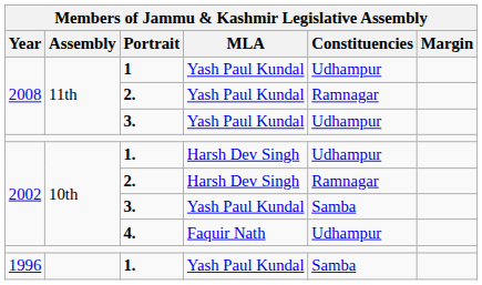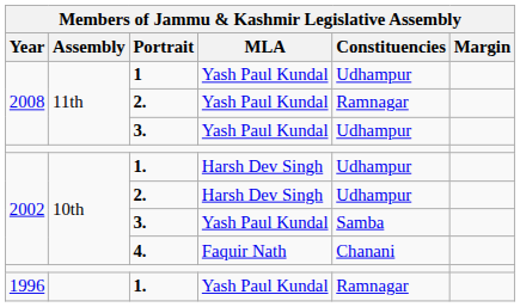 <table class="wikitable">
 <tr>
 <th colspan="6">Members of Jammu & Kashmir Legislative Assembly</th>
 </tr>
 <tr>
 <th>Year</th>
 <th>Assembly</th>
 <th>Portrait</th>
 <th>MLA</th>
 <th>Constituencies</th>
 <th>Margin</th>
 </tr>
 <tr>
 <td rowspan="3"><a href='#'>2008</a></td>
 <td rowspan="3">11th</td>
 <td><strong>1</strong></td>
 <td><a href='#'>Yash Paul Kundal</a></td>
 <td><a href='#'>Udhampur</a></td>
 <td></td>
 </tr>
 <tr>
 <td><strong>2.</strong></td>
 <td><a href='#'>Yash Paul Kundal</a></td>
 <td><a href='#'>Ramnagar</a></td>
 <td></td>
 </tr>
 <tr>
 <td><strong>3.</strong></td>
 <td><a href='#'>Yash Paul Kundal</a></td>
 <td><a href='#'>Udhampur</a></td>
 <td></td>
 </tr>
 <tr>
 <td colspan="5"></td>
 <td></td>
 </tr>
 <tr>
 <td rowspan="4"><a href='#'>2002</a></td>
 <td rowspan="4">10th</td>
 <td><strong>1.</strong></td>
 <td><a href='#'>Harsh Dev Singh</a></td>
 <td><a href='#'>Udhampur</a></td>
 <td></td>
 </tr>
 <tr>
 <td><strong>2.</strong></td>
 <td><a href='#'>Harsh Dev Singh</a></td>
-<td><a href='#'>Ramnagar</a></td>
+<td><a href='#'>Udhampur</a></td>
 <td></td>
 </tr>
 <tr>
 <td><strong>3.</strong></td>
 <td><a href='#'>Yash Paul Kundal</a></td>
 <td><a href='#'>Samba</a></td>
 <td></td>
 </tr>
 <tr>
 <td><strong>4.</strong></td>
 <td><a href='#'>Faquir Nath</a></td>
-<td><a href='#'>Udhampur</a></td>
+<td><a href='#'>Chanani</a></td>
 <td></td>
 </tr>
 <tr>
 <td colspan="5"></td>
 <td></td>
 </tr>
 <tr>
 <td><a href='#'>1996</a></td>
 <td></td>
 <td><strong>1.</strong></td>
 <td><a href='#'>Yash Paul Kundal</a></td>
-<td><a href='#'>Samba</a></td>
+<td><a href='#'>Ramnagar</a></td>
 <td></td>
 </tr>
 </table>
